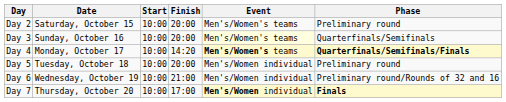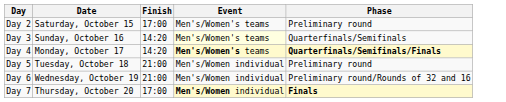 <table class=wikitable>
 <tr>
 <th>Day</th>
 <th>Date</th>
-<th>Start</th>
 <th>Finish</th>
 <th>Event</th>
 <th>Phase</th>
 </tr>
 <tr>
 <td>Day 2</td>
 <td>Saturday, October 15</td>
-<td>10:00</td>
-<td>20:00</td>
+<td>17:00</td>
 <td>Men's/Women's teams</td>
 <td>Preliminary round</td>
 </tr>
 <tr>
 <td>Day 3</td>
 <td>Sunday, October 16</td>
-<td>10:00</td>
-<td>20:00</td>
+<td>14:20</td>
 <td style="background: lightyellow;">Men's/Women's teams</td>
 <td>Quarterfinals/Semifinals</td>
 </tr>
 <tr>
 <td>Day 4</td>
 <td>Monday, October 17</td>
-<td>10:00</td>
 <td>14:20</td>
 <td style=background:lemonchiffon><strong> Men's/Women's</strong> teams</td>
 <td style=background:lemonchiffon><strong>Quarterfinals/Semifinals/Finals</strong></td>
 </tr>
 <tr>
 <td>Day 5</td>
 <td>Tuesday, October 18</td>
-<td>10:00</td>
-<td>20:00</td>
+<td>21:00</td>
 <td>Men's/Women individual</td>
 <td>Preliminary round</td>
 </tr>
 <tr>
 <td>Day 6</td>
 <td>Wednesday, October 19</td>
-<td>10:00</td>
 <td>21:00</td>
 <td>Men's/Women individual</td>
 <td>Preliminary round/Rounds of 32 and 16</td>
 </tr>
 <tr>
 <td>Day 7</td>
 <td>Thursday, October 20</td>
-<td>10:00</td>
 <td>17:00</td>
 <td style=background:lemonchiffon><strong>Men's/Women</strong> individual</td>
 <td style=background:lemonchiffon><strong>Finals</strong></td>
 </tr>
 </table>
